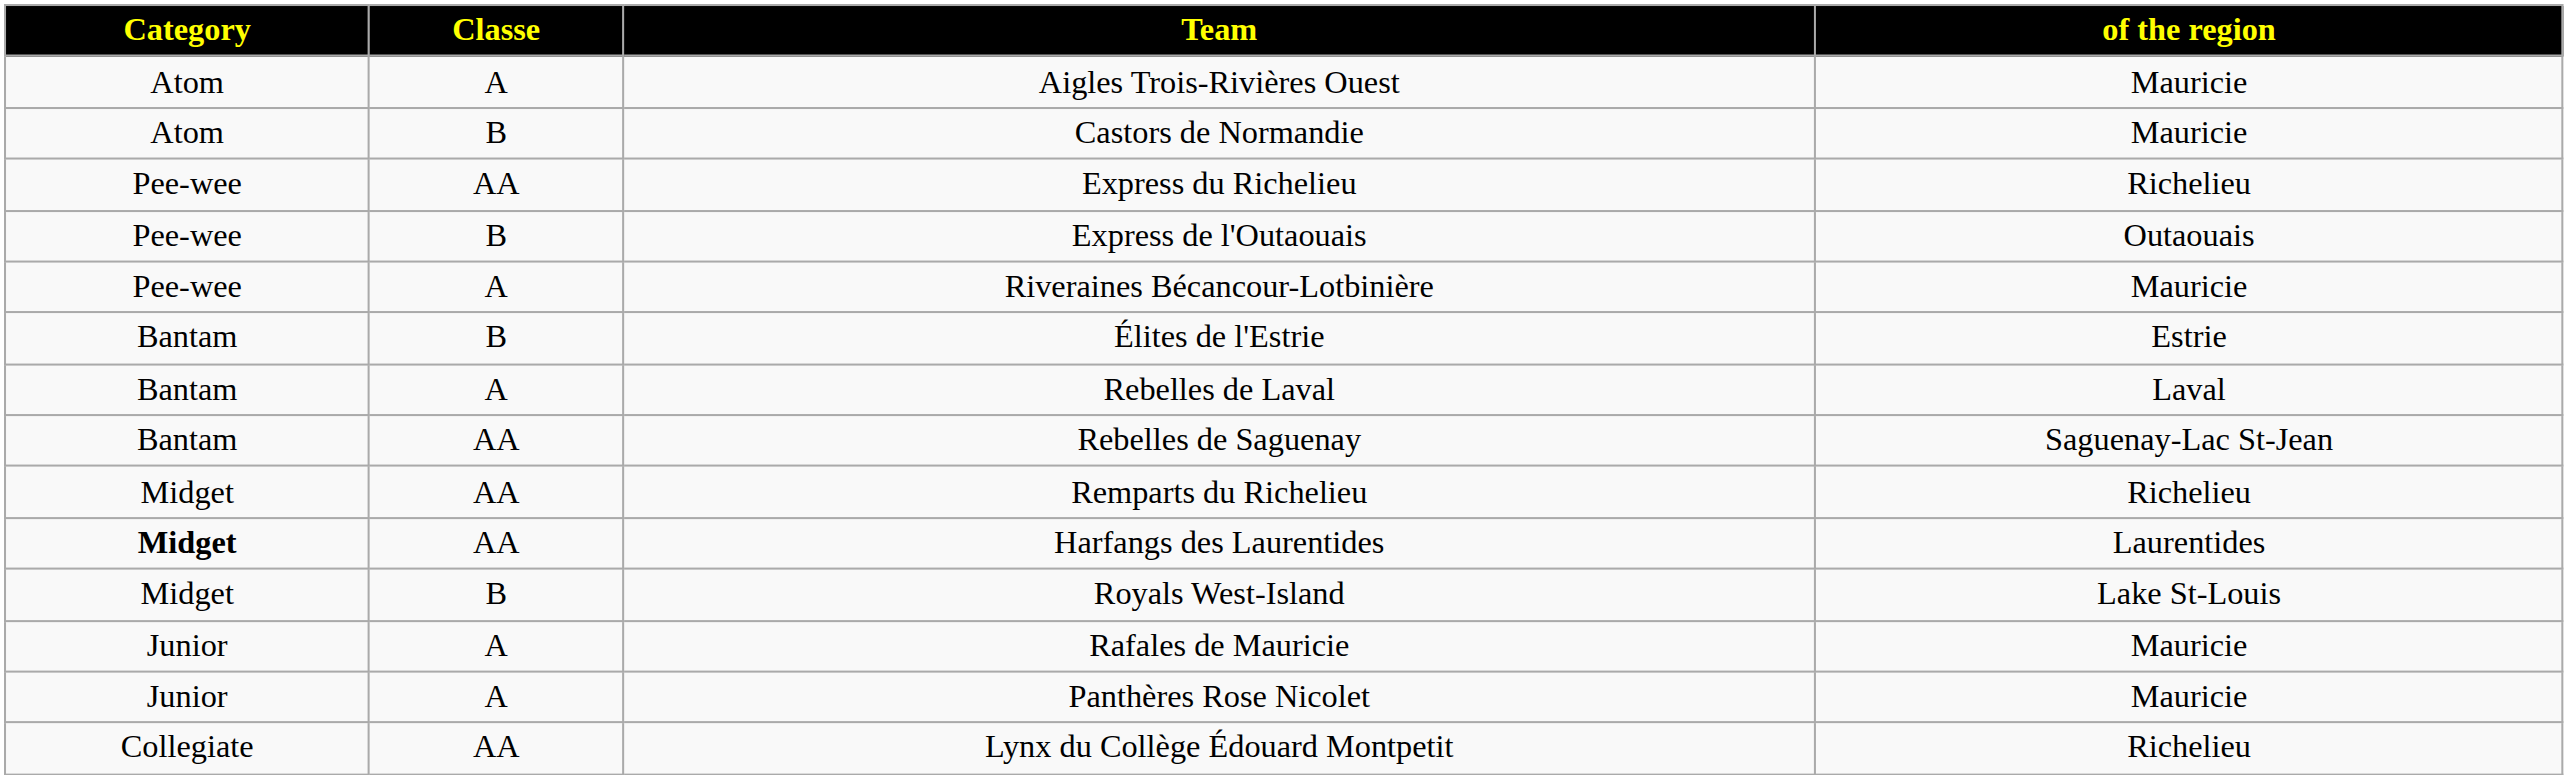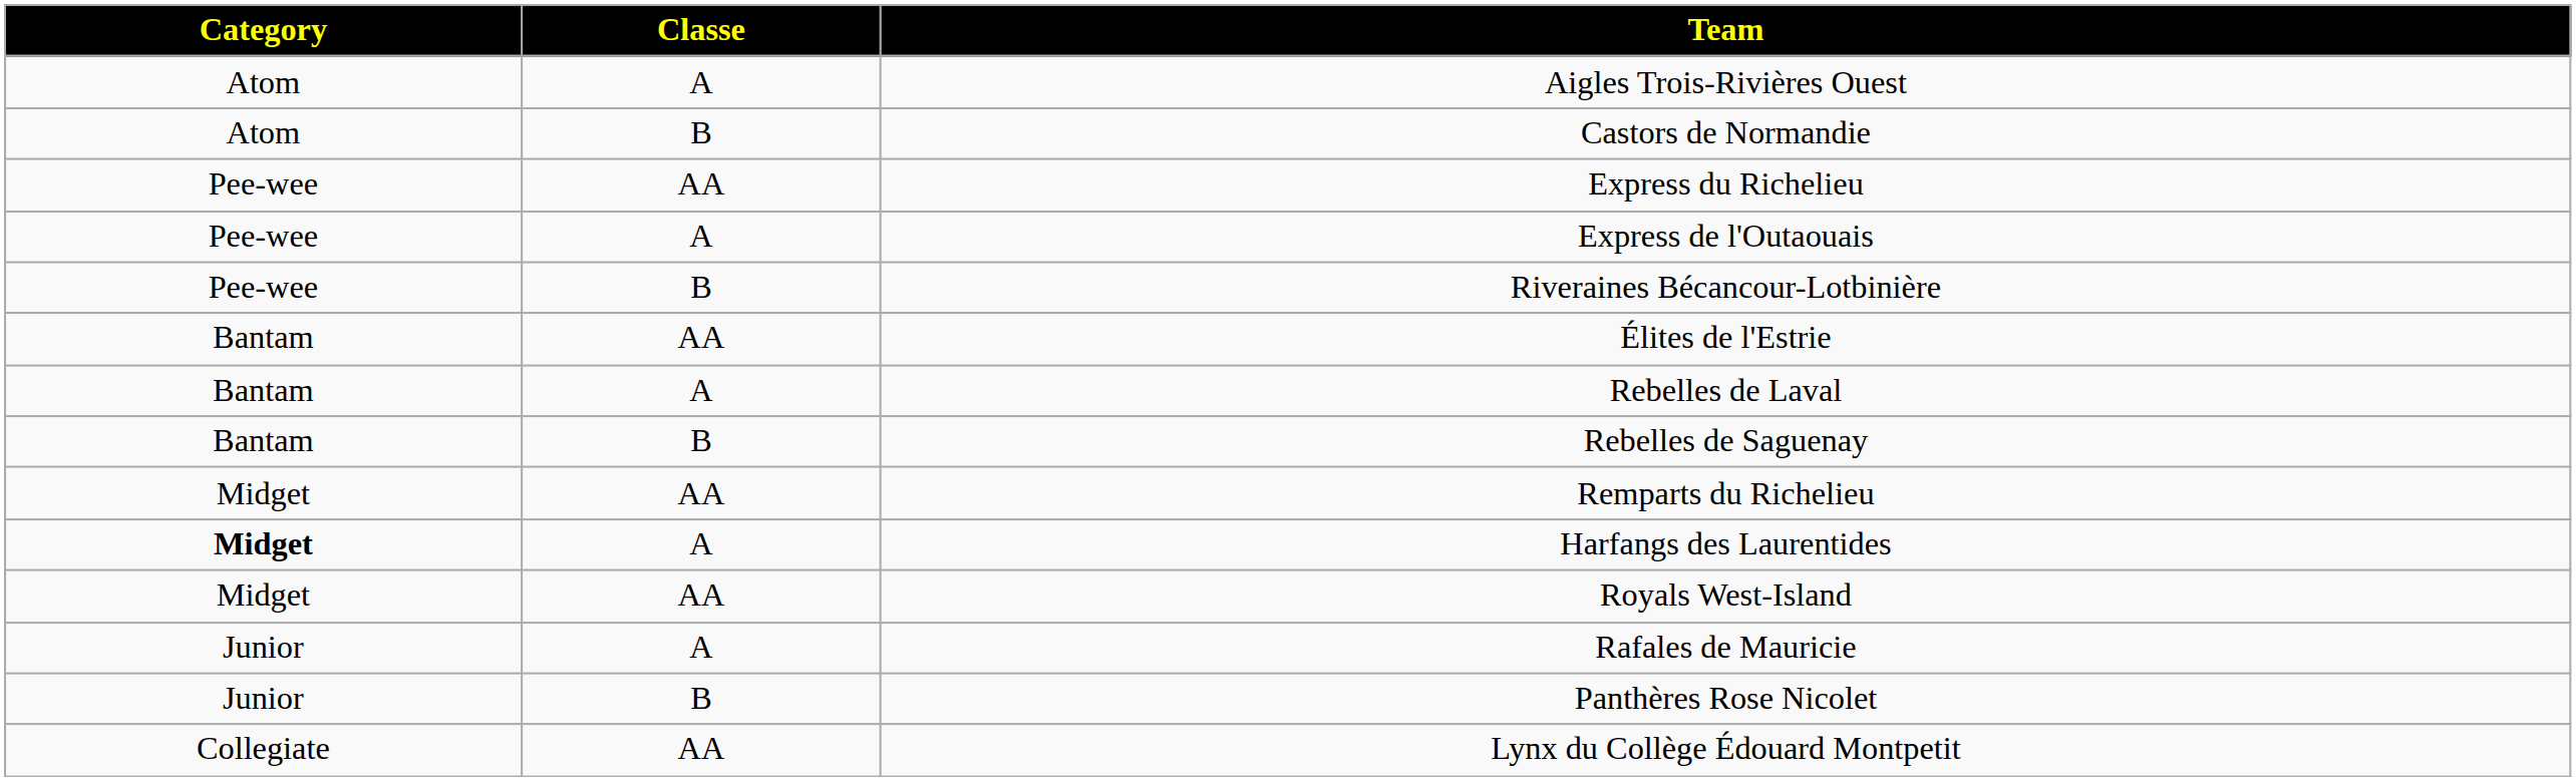 <table class="wikitable" width="80%">
 <tr align="center" style="background:black;color:yellow;">
 <td><strong>Category</strong></td>
 <td><strong>Classe</strong></td>
 <td><strong>Team</strong></td>
-<td><strong>of the region</strong></td>
 </tr>
 <tr align="center" bgcolor="">
 <td>Atom</td>
 <td>A</td>
 <td>Aigles Trois-Rivières Ouest</td>
-<td>Mauricie</td>
 </tr>
 <tr align="center" bgcolor="">
 <td>Atom</td>
 <td>B</td>
 <td>Castors de Normandie</td>
-<td>Mauricie</td>
 </tr>
 <tr align="center" bgcolor="">
 <td>Pee-wee</td>
 <td>AA</td>
 <td>Express du Richelieu</td>
-<td>Richelieu</td>
+</tr>
+<tr align="center" bgcolor="">
+<td>Pee-wee</td>
+<td>A</td>
+<td>Express de l'Outaouais</td>
 </tr>
 <tr align="center" bgcolor="">
 <td>Pee-wee</td>
 <td>B</td>
-<td>Express de l'Outaouais</td>
-<td>Outaouais</td>
-</tr>
-<tr align="center" bgcolor="">
-<td>Pee-wee</td>
-<td>A</td>
 <td>Riveraines Bécancour-Lotbinière</td>
-<td>Mauricie</td>
 </tr>
 <tr align="center" bgcolor="">
 <td>Bantam</td>
-<td>B</td>
+<td>AA</td>
 <td>Élites de l'Estrie</td>
-<td>Estrie</td>
 </tr>
 <tr align="center" bgcolor="">
 <td>Bantam</td>
 <td>A</td>
 <td>Rebelles de Laval</td>
-<td>Laval</td>
 </tr>
 <tr align="center" bgcolor="">
 <td>Bantam</td>
-<td>AA</td>
+<td>B</td>
 <td>Rebelles de Saguenay</td>
-<td>Saguenay-Lac St-Jean</td>
 </tr>
 <tr align="center" bgcolor="">
 <td>Midget</td>
 <td>AA</td>
 <td>Remparts du Richelieu</td>
-<td>Richelieu</td>
 </tr>
 <tr align="center" bgcolor="">
 <td><strong>Midget</strong></td>
-<td>AA</td>
+<td>A</td>
 <td>Harfangs des Laurentides</td>
-<td>Laurentides</td>
 </tr>
 <tr align="center" bgcolor="">
 <td>Midget</td>
-<td>B</td>
+<td>AA</td>
 <td>Royals West-Island</td>
-<td>Lake St-Louis</td>
 </tr>
 <tr align="center" bgcolor="">
 <td>Junior</td>
 <td>A</td>
 <td>Rafales de Mauricie</td>
-<td>Mauricie</td>
 </tr>
 <tr align="center" bgcolor="">
 <td>Junior</td>
-<td>A</td>
+<td>B</td>
 <td>Panthères Rose Nicolet</td>
-<td>Mauricie</td>
 </tr>
 <tr align="center" bgcolor="">
 <td>Collegiate</td>
 <td>AA</td>
 <td>Lynx du Collège Édouard Montpetit</td>
-<td>Richelieu</td>
 </tr>
 </table>
